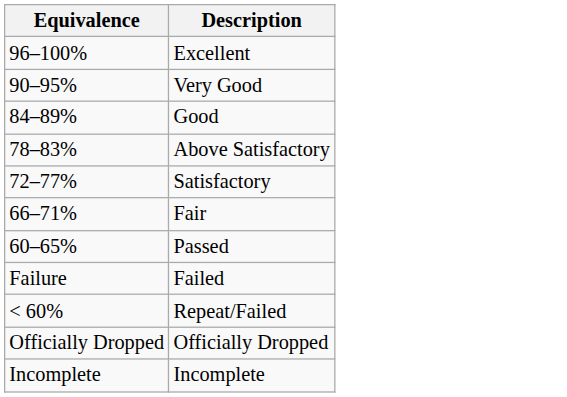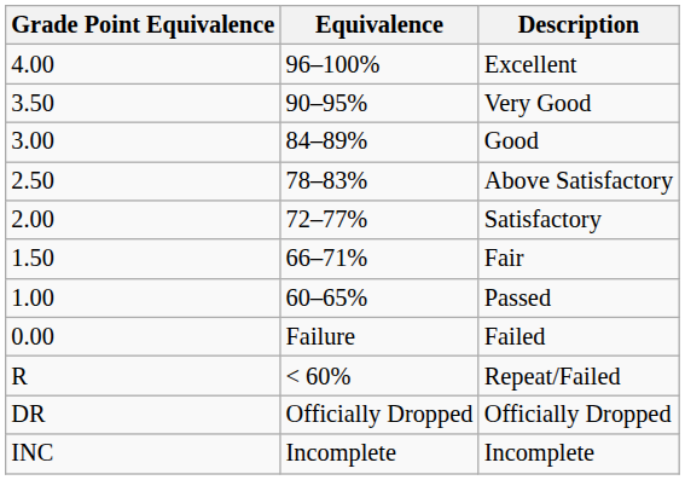 <table class="wikitable">
 <tr>
+<th>Grade Point Equivalence</th>
 <th>Equivalence</th>
 <th>Description</th>
 </tr>
 <tr>
+<td>4.00</td>
 <td>96–100%</td>
 <td>Excellent</td>
 </tr>
 <tr>
+<td>3.50</td>
 <td>90–95%</td>
 <td>Very Good</td>
 </tr>
 <tr>
+<td>3.00</td>
 <td>84–89%</td>
 <td>Good</td>
 </tr>
 <tr>
+<td>2.50</td>
 <td>78–83%</td>
 <td>Above Satisfactory</td>
 </tr>
 <tr>
+<td>2.00</td>
 <td>72–77%</td>
 <td>Satisfactory</td>
 </tr>
 <tr>
+<td>1.50</td>
 <td>66–71%</td>
 <td>Fair</td>
 </tr>
 <tr>
+<td>1.00</td>
 <td>60–65%</td>
 <td>Passed</td>
 </tr>
 <tr>
+<td>0.00</td>
 <td>Failure</td>
 <td>Failed</td>
 </tr>
 <tr>
+<td>R</td>
 <td>< 60%</td>
 <td>Repeat/Failed</td>
 </tr>
 <tr>
+<td>DR</td>
 <td>Officially Dropped</td>
 <td>Officially Dropped</td>
 </tr>
 <tr>
+<td>INC</td>
 <td>Incomplete</td>
 <td>Incomplete</td>
 </tr>
 </table>
